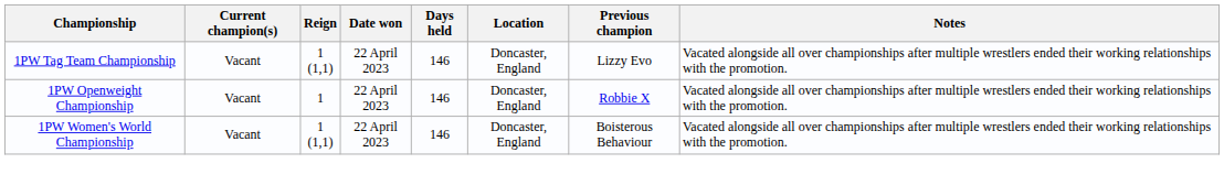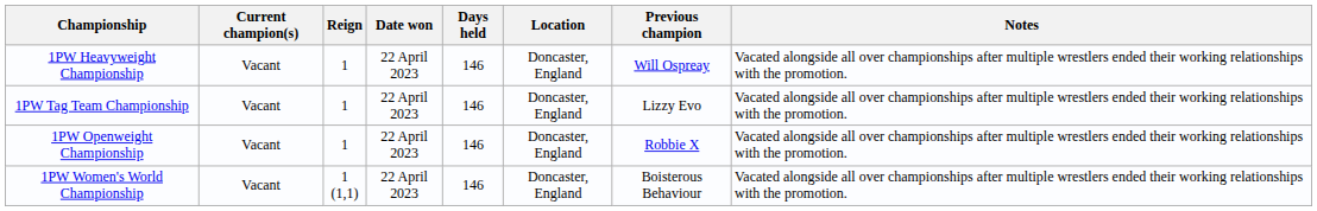 <table class="wikitable" style="text-align:center; background:#fcfdff; font-size:85%;">
 <tr>
 <th>Championship</th>
 <th>Current champion(s)</th>
 <th>Reign</th>
 <th>Date won</th>
 <th>Days held</th>
 <th>Location</th>
 <th>Previous champion</th>
 <th>Notes</th>
 </tr>
 <tr>
+<td><a href='#'>1PW Heavyweight Championship</a></td>
+<td>Vacant</td>
+<td>1</td>
+<td>22 April 2023</td>
+<td>146</td>
+<td>Doncaster, England</td>
+<td><a href='#'>Will Ospreay</a></td>
+<td align=left>Vacated alongside all over championships after multiple wrestlers ended their working relationships with the promotion.</td>
+</tr>
+<tr>
 <td><a href='#'>1PW Tag Team Championship</a></td>
 <td>Vacant</td>
-<td>1<br>(1,1)</td>
+<td>1</td>
 <td>22 April 2023</td>
 <td>146</td>
 <td>Doncaster, England</td>
 <td>Lizzy Evo</td>
 <td align=left>Vacated alongside all over championships after multiple wrestlers ended their working relationships with the promotion.</td>
 </tr>
 <tr>
 <td><a href='#'>1PW Openweight Championship</a></td>
 <td>Vacant</td>
 <td>1</td>
 <td>22 April 2023</td>
 <td>146</td>
 <td>Doncaster, England</td>
 <td><a href='#'>Robbie X</a></td>
 <td align=left>Vacated alongside all over championships after multiple wrestlers ended their working relationships with the promotion.</td>
 </tr>
 <tr>
 <td><a href='#'>1PW Women's World Championship</a></td>
 <td>Vacant</td>
 <td>1<br>(1,1)</td>
 <td>22 April 2023</td>
 <td>146</td>
 <td>Doncaster, England</td>
 <td>Boisterous Behaviour<br></td>
 <td align=left>Vacated alongside all over championships after multiple wrestlers ended their working relationships with the promotion.</td>
 </tr>
 </table>
